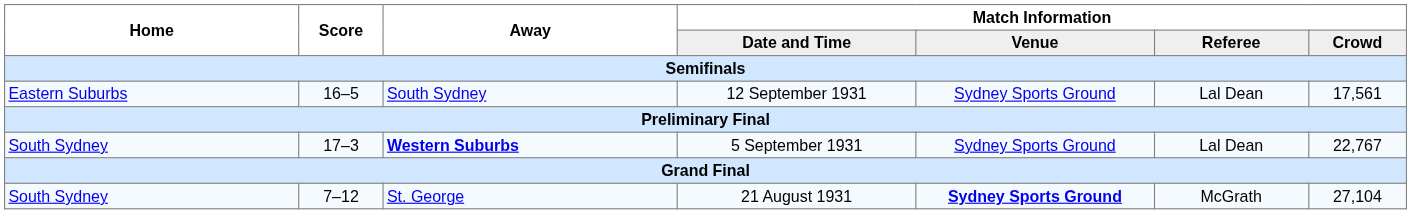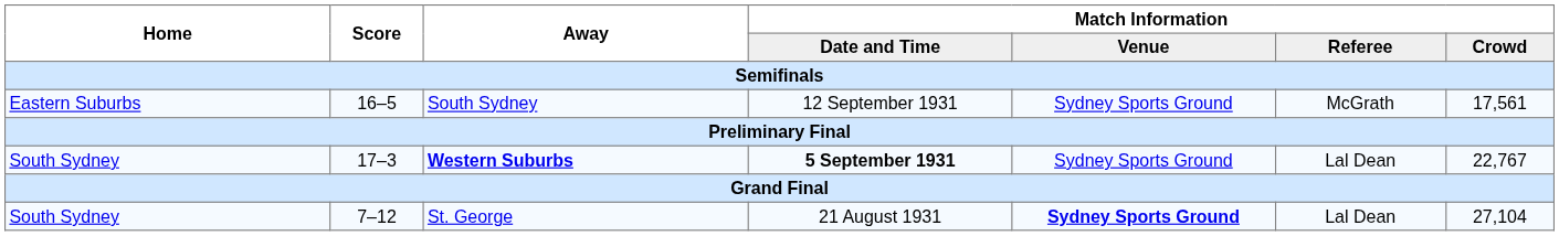 <table cellspacing="0" cellpadding="3" border="1" style="border-collapse:collapse; font-size:90%; text-align:center; width:100%;">
 <tr>
 <th rowspan="2" style="width:21%;">Home</th>
 <th rowspan="2" style="width:6%;">Score</th>
 <th rowspan="2" style="width:21%;">Away</th>
 <th colspan="6">Match Information</th>
 </tr>
 <tr style="background:#efefef;">
 <th width="17%">Date and Time</th>
 <th width="17%">Venue</th>
 <th width="11%">Referee</th>
 <th width="7%">Crowd</th>
 </tr>
 <tr style="background:#d0e7ff;">
 <td colspan="7"><strong>Semifinals</strong></td>
 </tr>
 <tr style="background:#f5faff;">
 <td align="left"> <a href='#'>Eastern Suburbs</a></td>
 <td>16–5</td>
 <td align="left"> <a href='#'>South Sydney</a></td>
 <td>12 September 1931</td>
 <td><a href='#'>Sydney Sports Ground</a></td>
-<td>Lal Dean</td>
+<td>McGrath</td>
 <td>17,561</td>
 </tr>
 <tr style="background:#d0e7ff;">
 <td colspan="7"><strong>Preliminary Final</strong></td>
 </tr>
 <tr style="background:#f5faff;">
 <td align="left"> <a href='#'>South Sydney</a></td>
 <td>17–3</td>
 <td align="left"><strong> <a href='#'>Western Suburbs</a></strong></td>
-<td>5 September 1931</td>
+<td><strong>5 September 1931</strong></td>
 <td><a href='#'>Sydney Sports Ground</a></td>
 <td>Lal Dean</td>
 <td>22,767</td>
 </tr>
 <tr style="background:#d0e7ff;">
 <td colspan="7"><strong>Grand Final</strong></td>
 </tr>
 <tr style="background:#f5faff;">
 <td align="left"> <a href='#'>South Sydney</a></td>
 <td>7–12</td>
 <td align="left"> <a href='#'>St. George</a></td>
 <td>21 August 1931</td>
 <td><strong><a href='#'>Sydney Sports Ground</a></strong></td>
-<td>McGrath</td>
+<td>Lal Dean</td>
 <td>27,104</td>
 </tr>
 </table>
